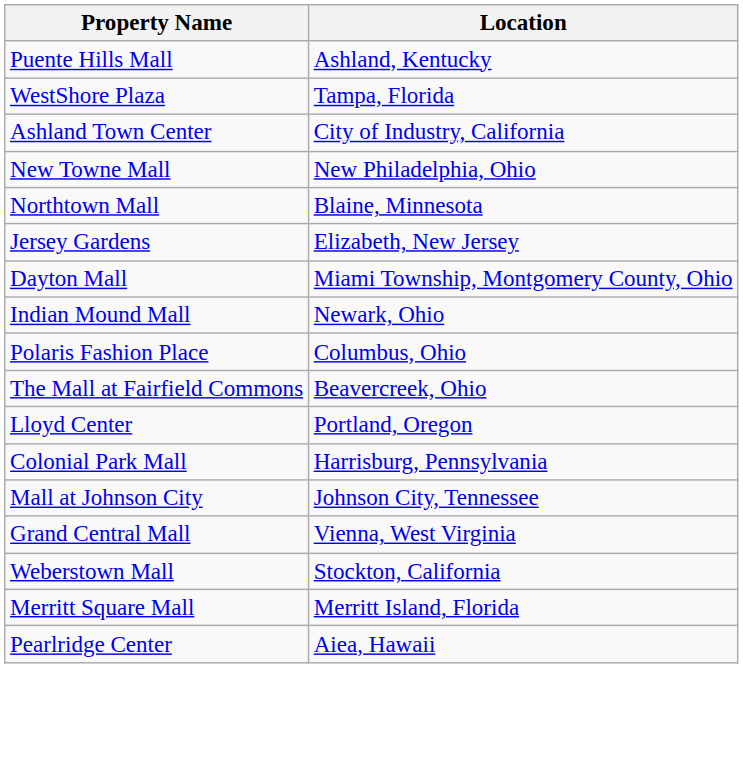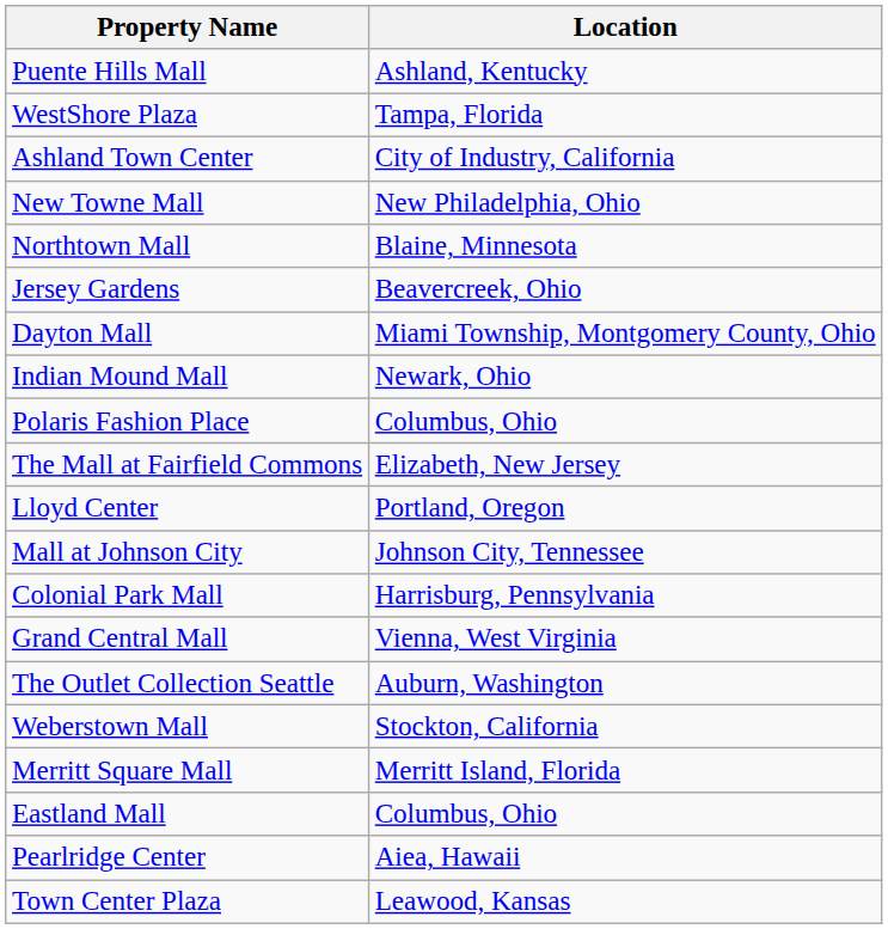 <table class="wikitable sortable">
 <tr>
 <th scope="col">Property Name</th>
 <th scope="col">Location</th>
 </tr>
 <tr>
 <td><a href='#'>Puente Hills Mall</a></td>
 <td><a href='#'>Ashland, Kentucky</a></td>
 </tr>
 <tr>
 <td><a href='#'>WestShore Plaza</a></td>
 <td><a href='#'>Tampa, Florida</a></td>
 </tr>
 <tr>
 <td><a href='#'>Ashland Town Center</a></td>
 <td><a href='#'>City of Industry, California</a></td>
 </tr>
 <tr>
 <td><a href='#'>New Towne Mall</a></td>
 <td><a href='#'>New Philadelphia, Ohio</a></td>
 </tr>
 <tr>
 <td><a href='#'>Northtown Mall</a></td>
 <td><a href='#'>Blaine, Minnesota</a></td>
 </tr>
 <tr>
 <td><a href='#'>Jersey Gardens</a></td>
-<td><a href='#'>Elizabeth, New Jersey</a></td>
+<td><a href='#'>Beavercreek, Ohio</a></td>
 </tr>
 <tr>
 <td><a href='#'>Dayton Mall</a></td>
 <td><a href='#'>Miami Township, Montgomery County, Ohio</a></td>
 </tr>
 <tr>
 <td><a href='#'>Indian Mound Mall</a></td>
 <td><a href='#'>Newark, Ohio</a></td>
 </tr>
 <tr>
 <td><a href='#'>Polaris Fashion Place</a></td>
 <td><a href='#'>Columbus, Ohio</a></td>
 </tr>
 <tr>
 <td><a href='#'>The Mall at Fairfield Commons</a></td>
-<td><a href='#'>Beavercreek, Ohio</a></td>
+<td><a href='#'>Elizabeth, New Jersey</a></td>
 </tr>
 <tr>
 <td><a href='#'>Lloyd Center</a></td>
 <td><a href='#'>Portland, Oregon</a></td>
 </tr>
 <tr>
+<td><a href='#'>Mall at Johnson City</a></td>
+<td><a href='#'>Johnson City, Tennessee</a></td>
+</tr>
+<tr>
 <td><a href='#'>Colonial Park Mall</a></td>
 <td><a href='#'>Harrisburg, Pennsylvania</a></td>
 </tr>
 <tr>
-<td><a href='#'>Mall at Johnson City</a></td>
-<td><a href='#'>Johnson City, Tennessee</a></td>
+<td><a href='#'>Grand Central Mall</a></td>
+<td><a href='#'>Vienna, West Virginia</a></td>
 </tr>
 <tr>
-<td><a href='#'>Grand Central Mall</a></td>
-<td><a href='#'>Vienna, West Virginia</a></td>
+<td><a href='#'>The Outlet Collection Seattle</a></td>
+<td><a href='#'>Auburn, Washington</a></td>
 </tr>
 <tr>
 <td><a href='#'>Weberstown Mall</a></td>
 <td><a href='#'>Stockton, California</a></td>
 </tr>
 <tr>
 <td><a href='#'>Merritt Square Mall</a></td>
 <td><a href='#'>Merritt Island, Florida</a></td>
 </tr>
 <tr>
+<td><a href='#'>Eastland Mall</a></td>
+<td><a href='#'>Columbus, Ohio</a></td>
+</tr>
+<tr>
 <td><a href='#'>Pearlridge Center</a></td>
 <td><a href='#'>Aiea, Hawaii</a></td>
 </tr>
+<tr>
+<td><a href='#'>Town Center Plaza</a></td>
+<td><a href='#'>Leawood, Kansas</a></td>
+</tr>
 </table>
